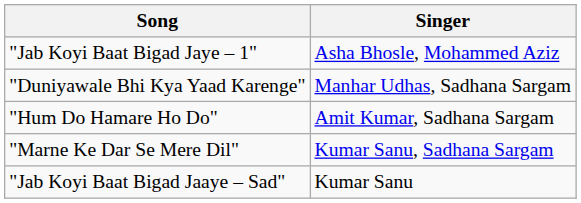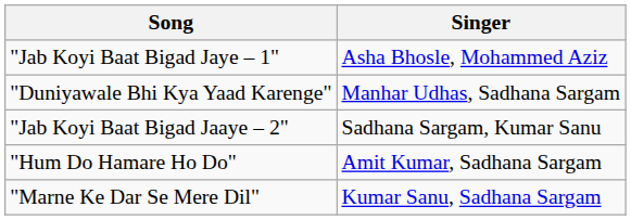 <table class="wikitable" style="font-size:95%;">
 <tr>
 <th>Song</th>
 <th>Singer</th>
 </tr>
 <tr>
 <td>"Jab Koyi Baat Bigad Jaye – 1"</td>
 <td><a href='#'>Asha Bhosle</a>, <a href='#'>Mohammed Aziz</a></td>
 </tr>
 <tr>
 <td>"Duniyawale Bhi Kya Yaad Karenge"</td>
 <td><a href='#'>Manhar Udhas</a>, Sadhana Sargam</td>
 </tr>
 <tr>
+<td>"Jab Koyi Baat Bigad Jaaye – 2"</td>
+<td>Sadhana Sargam, Kumar Sanu</td>
+</tr>
+<tr>
 <td>"Hum Do Hamare Ho Do"</td>
 <td><a href='#'>Amit Kumar</a>, Sadhana Sargam</td>
 </tr>
 <tr>
 <td>"Marne Ke Dar Se Mere Dil"</td>
 <td><a href='#'>Kumar Sanu</a>, <a href='#'>Sadhana Sargam</a></td>
 </tr>
-<tr>
-<td>"Jab Koyi Baat Bigad Jaaye – Sad"</td>
-<td>Kumar Sanu</td>
-</tr>
 </table>
